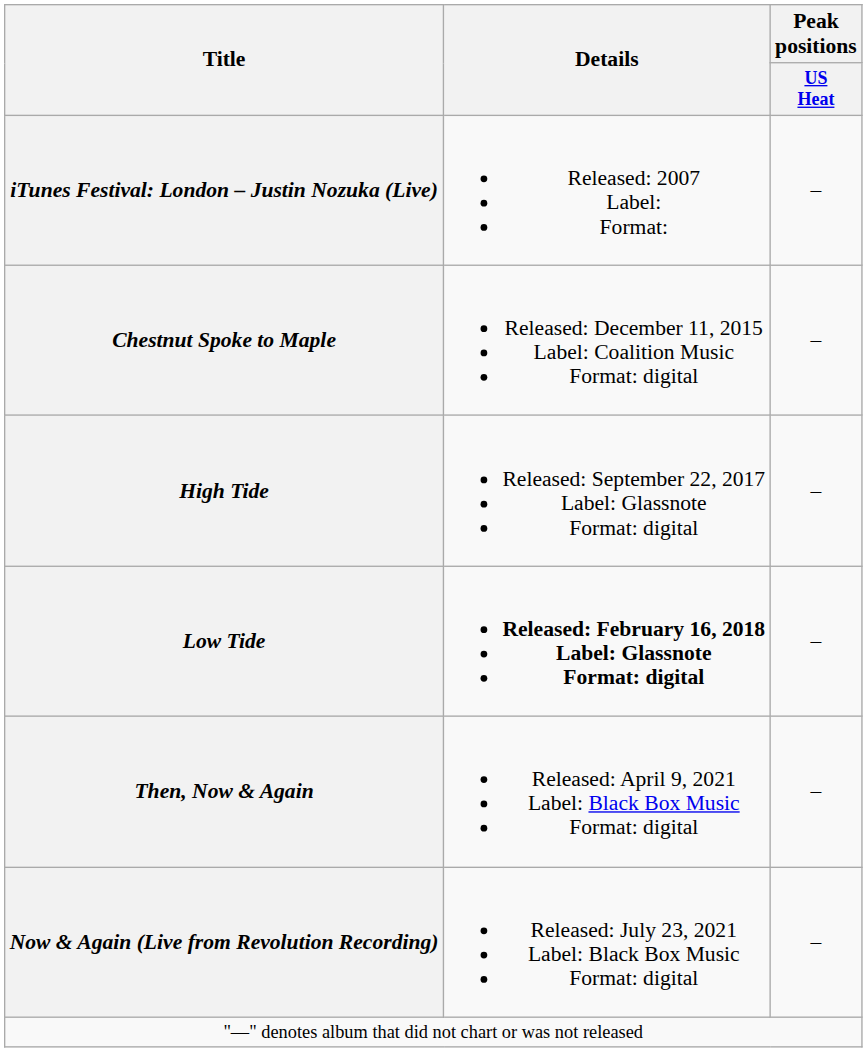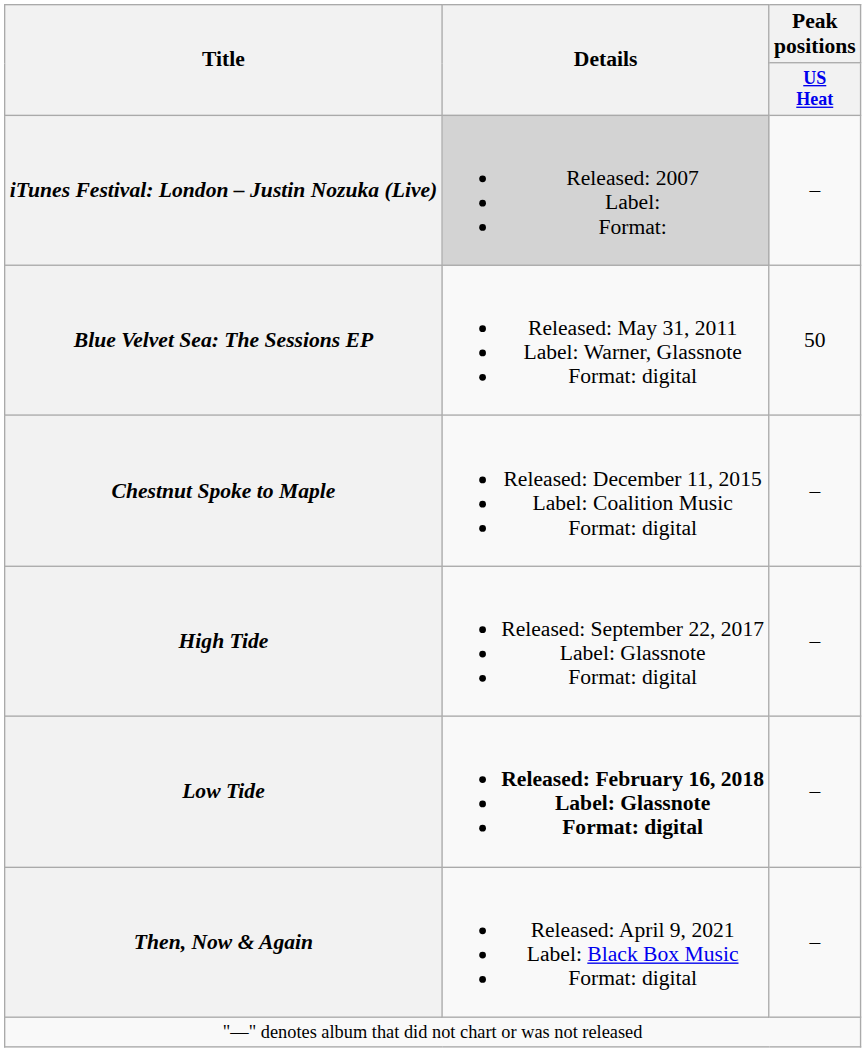 <table class="wikitable" style="text-align:center;">
 <tr>
 <th rowspan="2">Title</th>
 <th rowspan="2">Details</th>
 <th colspan="1">Peak positions</th>
 </tr>
 <tr>
 <th style="font-size:smaller; width:3px;"><a href='#'>US<br>Heat</a></th>
 </tr>
 <tr>
 <th scope="row"><em>iTunes Festival: London – Justin Nozuka (Live)</em></th>
-<td><br><ul><li>Released: 2007</li><li>Label:</li><li>Format:</li></ul></td>
+<td style="background: lightgrey;"><br><ul><li>Released: 2007</li><li>Label:</li><li>Format:</li></ul></td>
 <td>–</td>
+</tr>
+<tr>
+<th scope="row"><em>Blue Velvet Sea: The Sessions EP</em></th>
+<td><br><ul><li>Released: May 31, 2011</li><li>Label: Warner, Glassnote</li><li>Format: digital</li></ul></td>
+<td>50</td>
 </tr>
 <tr>
 <th scope="row"><em>Chestnut Spoke to Maple</em></th>
 <td><br><ul><li>Released: December 11, 2015</li><li>Label: Coalition Music</li><li>Format: digital</li></ul></td>
 <td>–</td>
 </tr>
 <tr>
 <th scope="row"><em>High Tide</em></th>
 <td><br><ul><li>Released: September 22, 2017</li><li>Label: Glassnote</li><li>Format: digital</li></ul></td>
 <td>–</td>
 </tr>
 <tr>
 <th scope="row"><em>Low Tide</em></th>
 <td><strong><br><ul><li>Released: February 16, 2018</li><li>Label: Glassnote</li><li>Format: digital</li></ul></strong></td>
 <td>–</td>
 </tr>
 <tr>
 <th scope="row"><em>Then, Now & Again</em></th>
 <td><br><ul><li>Released: April 9, 2021</li><li>Label: <a href='#'>Black Box Music</a></li><li>Format: digital</li></ul></td>
 <td>–</td>
 </tr>
 <tr>
-<th scope="row"><em>Now & Again (Live from Revolution Recording)</em></th>
-<td><br><ul><li>Released: July 23, 2021</li><li>Label: Black Box Music</li><li>Format: digital</li></ul></td>
-<td>–</td>
-</tr>
-<tr>
 <td colspan="3" style="font-size:85%;">"—" denotes album that did not chart or was not released</td>
 </tr>
 </table>
